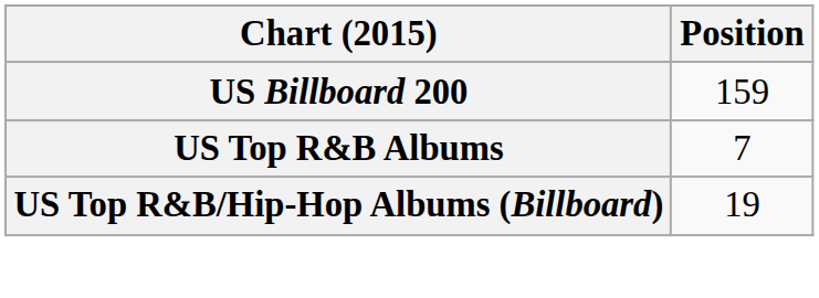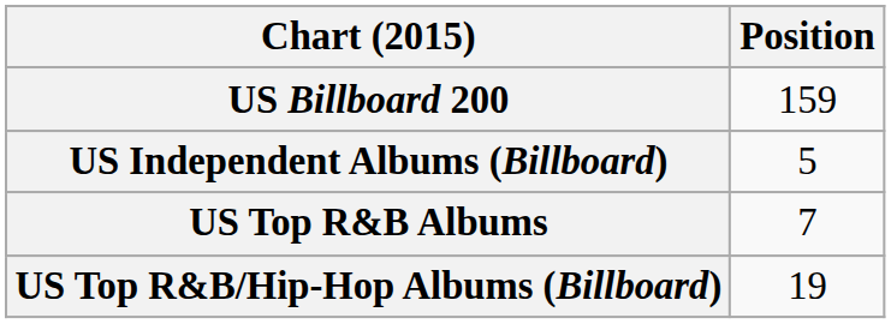 <table class="wikitable sortable plainrowheaders" style="text-align:center">
 <tr>
 <th scope="col">Chart (2015)</th>
 <th scope="col">Position</th>
 </tr>
 <tr>
 <th scope="row">US <em>Billboard</em> 200</th>
 <td>159</td>
 </tr>
 <tr>
+<th scope="row">US Independent Albums (<em>Billboard</em>)</th>
+<td>5</td>
+</tr>
+<tr>
 <th scope="row">US Top R&B Albums </th>
 <td>7</td>
 </tr>
 <tr>
 <th scope="row">US Top R&B/Hip-Hop Albums (<em>Billboard</em>)</th>
 <td>19</td>
 </tr>
 </table>
